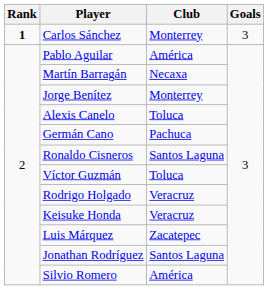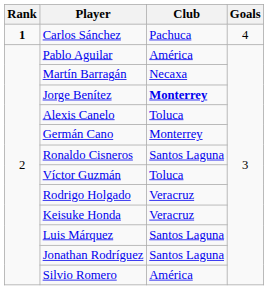 <table class="wikitable">
 <tr>
 <th>Rank</th>
 <th>Player</th>
 <th>Club</th>
 <th>Goals</th>
 </tr>
 <tr>
 <td align=center rowspan=1><strong>1</strong></td>
 <td> <a href='#'>Carlos Sánchez</a></td>
-<td><a href='#'>Monterrey</a></td>
-<td align=center rowspan=1>3</td>
+<td><a href='#'>Pachuca</a></td>
+<td align=center rowspan=1>4</td>
 </tr>
 <tr>
 <td align=center rowspan=12>2</td>
 <td> <a href='#'>Pablo Aguilar</a></td>
 <td><a href='#'>América</a></td>
 <td align=center rowspan=12>3</td>
 </tr>
 <tr>
 <td> <a href='#'>Martín Barragán</a></td>
 <td><a href='#'>Necaxa</a></td>
 </tr>
 <tr>
 <td> <a href='#'>Jorge Benítez</a></td>
-<td><a href='#'>Monterrey</a></td>
+<td><strong><a href='#'>Monterrey</a></strong></td>
 </tr>
 <tr>
 <td> <a href='#'>Alexis Canelo</a></td>
 <td><a href='#'>Toluca</a></td>
 </tr>
 <tr>
 <td> <a href='#'>Germán Cano</a></td>
-<td><a href='#'>Pachuca</a></td>
+<td><a href='#'>Monterrey</a></td>
 </tr>
 <tr>
 <td> <a href='#'>Ronaldo Cisneros</a></td>
 <td><a href='#'>Santos Laguna</a></td>
 </tr>
 <tr>
 <td> <a href='#'>Víctor Guzmán</a></td>
 <td><a href='#'>Toluca</a></td>
 </tr>
 <tr>
 <td> <a href='#'>Rodrigo Holgado</a></td>
 <td><a href='#'>Veracruz</a></td>
 </tr>
 <tr>
 <td> <a href='#'>Keisuke Honda</a></td>
 <td><a href='#'>Veracruz</a></td>
 </tr>
 <tr>
 <td> <a href='#'>Luis Márquez</a></td>
-<td><a href='#'>Zacatepec</a></td>
+<td><a href='#'>Santos Laguna</a></td>
 </tr>
 <tr>
 <td> <a href='#'>Jonathan Rodríguez</a></td>
 <td><a href='#'>Santos Laguna</a></td>
 </tr>
 <tr>
 <td> <a href='#'>Silvio Romero</a></td>
 <td><a href='#'>América</a></td>
 </tr>
 </table>
